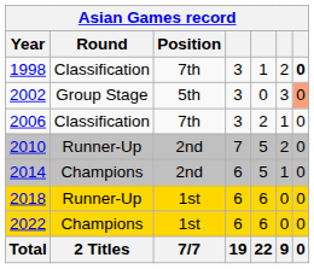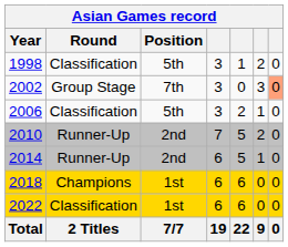 <table class="wikitable" style="text-align: center;">
 <tr>
 <th colspan=7><a href='#'>Asian Games record</a></th>
 </tr>
 <tr>
 <th>Year</th>
 <th>Round</th>
 <th>Position</th>
 <th></th>
 <th></th>
 <th></th>
 <th></th>
 </tr>
 <tr>
 <td> <a href='#'>1998</a></td>
 <td>Classification</td>
-<td>7th</td>
+<td>5th</td>
 <td>3</td>
 <td>1</td>
 <td>2</td>
-<td><strong>0</strong></td>
+<td>0</td>
 </tr>
 <tr>
 <td> <a href='#'>2002</a></td>
 <td>Group Stage</td>
-<td>5th</td>
+<td>7th</td>
 <td>3</td>
 <td>0</td>
 <td>3</td>
 <td style="background: lightsalmon;">0</td>
 </tr>
 <tr>
 <td> <a href='#'>2006</a></td>
 <td>Classification</td>
-<td>7th</td>
+<td>5th</td>
 <td>3</td>
 <td>2</td>
 <td>1</td>
 <td>0</td>
 </tr>
 <tr bgcolor="silver">
 <td> <a href='#'>2010</a></td>
 <td>Runner-Up</td>
 <td>2nd</td>
 <td>7</td>
 <td>5</td>
 <td>2</td>
 <td>0</td>
 </tr>
 <tr bgcolor="silver">
 <td> <a href='#'>2014</a></td>
-<td>Champions</td>
+<td>Runner-Up</td>
 <td>2nd</td>
 <td>6</td>
 <td>5</td>
 <td>1</td>
 <td>0</td>
 </tr>
 <tr bgcolor="gold">
 <td> <a href='#'>2018</a></td>
-<td>Runner-Up</td>
+<td>Champions</td>
 <td>1st</td>
 <td>6</td>
 <td>6</td>
 <td>0</td>
 <td>0</td>
 </tr>
 <tr bgcolor="gold">
 <td> <a href='#'>2022</a></td>
-<td>Champions</td>
+<td>Classification</td>
 <td>1st</td>
 <td>6</td>
 <td>6</td>
 <td>0</td>
 <td>0</td>
 </tr>
 <tr>
 <th>Total</th>
 <th>2 Titles</th>
 <th>7/7</th>
 <th>19</th>
 <th>22</th>
 <th>9</th>
 <th>0</th>
 </tr>
 </table>
